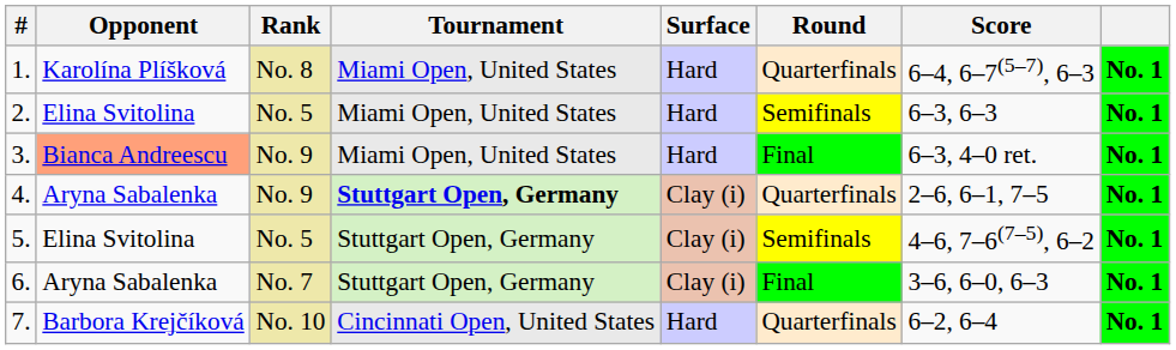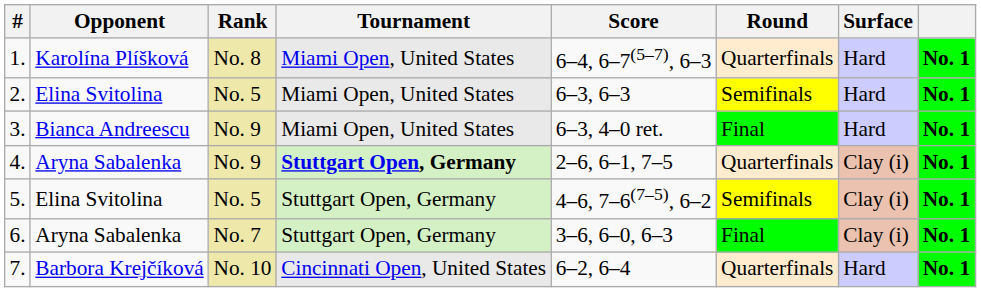 <table class="wikitable sortable">
 <tr>
 <th>#</th>
 <th>Opponent</th>
 <th>Rank</th>
 <th>Tournament</th>
+<th>Score</th>
+<th>Round</th>
 <th>Surface</th>
-<th>Round</th>
-<th>Score</th>
 <th></th>
 </tr>
 <tr>
 <td>1.</td>
 <td> <a href='#'>Karolína Plíšková</a></td>
 <td bgcolor=eee8aa>No. 8</td>
 <td bgcolor=e9e9e9><a href='#'>Miami Open</a>, United States</td>
+<td>6–4, 6–7<sup>(5–7)</sup>, 6–3</td>
+<td bgcolor=ffebcd>Quarterfinals</td>
 <td bgcolor=ccccff>Hard</td>
-<td bgcolor=ffebcd>Quarterfinals</td>
-<td>6–4, 6–7<sup>(5–7)</sup>, 6–3</td>
 <td bgcolor=lime><strong>No. 1</strong></td>
 </tr>
 <tr>
 <td>2.</td>
 <td> <a href='#'>Elina Svitolina</a></td>
 <td bgcolor=eee8aa>No. 5</td>
 <td bgcolor=e9e9e9>Miami Open, United States</td>
+<td>6–3, 6–3</td>
+<td bgcolor=yellow>Semifinals</td>
 <td bgcolor=ccccff>Hard</td>
-<td bgcolor=yellow>Semifinals</td>
-<td>6–3, 6–3</td>
 <td bgcolor=lime><strong>No. 1</strong></td>
 </tr>
 <tr>
 <td>3.</td>
-<td style="background: lightsalmon;"> <a href='#'>Bianca Andreescu</a></td>
+<td> <a href='#'>Bianca Andreescu</a></td>
 <td bgcolor=eee8aa>No. 9</td>
 <td bgcolor=e9e9e9>Miami Open, United States</td>
+<td>6–3, 4–0 ret.</td>
+<td bgcolor=lime>Final</td>
 <td bgcolor=ccccff>Hard</td>
-<td bgcolor=lime>Final</td>
-<td>6–3, 4–0 ret.</td>
 <td bgcolor=lime><strong>No. 1</strong></td>
 </tr>
 <tr>
 <td>4.</td>
 <td> <a href='#'>Aryna Sabalenka</a></td>
 <td bgcolor=eee8aa>No. 9</td>
 <td bgcolor=d4f1c5><strong><a href='#'>Stuttgart Open</a>, Germany</strong></td>
+<td>2–6, 6–1, 7–5</td>
+<td bgcolor=ffebcd>Quarterfinals</td>
 <td bgcolor=ebc2af>Clay (i)</td>
-<td bgcolor=ffebcd>Quarterfinals</td>
-<td>2–6, 6–1, 7–5</td>
 <td bgcolor=lime><strong>No. 1</strong></td>
 </tr>
 <tr>
 <td>5.</td>
 <td> Elina Svitolina</td>
 <td bgcolor=eee8aa>No. 5</td>
 <td bgcolor=d4f1c5>Stuttgart Open, Germany</td>
+<td>4–6, 7–6<sup>(7–5)</sup>, 6–2</td>
+<td bgcolor=yellow>Semifinals</td>
 <td bgcolor=ebc2af>Clay (i)</td>
-<td bgcolor=yellow>Semifinals</td>
-<td>4–6, 7–6<sup>(7–5)</sup>, 6–2</td>
 <td bgcolor=lime><strong>No. 1</strong></td>
 </tr>
 <tr>
 <td>6.</td>
 <td> Aryna Sabalenka</td>
 <td bgcolor=eee8aa>No. 7</td>
 <td bgcolor=d4f1c5>Stuttgart Open, Germany</td>
+<td>3–6, 6–0, 6–3</td>
+<td bgcolor=lime>Final</td>
 <td bgcolor=ebc2af>Clay (i)</td>
-<td bgcolor=lime>Final</td>
-<td>3–6, 6–0, 6–3</td>
 <td bgcolor=lime><strong>No. 1</strong></td>
 </tr>
 <tr>
 <td>7.</td>
 <td> <a href='#'>Barbora Krejčíková</a></td>
 <td bgcolor=eee8aa>No. 10</td>
 <td bgcolor=e9e9e9><a href='#'>Cincinnati Open</a>, United States</td>
+<td>6–2, 6–4</td>
+<td bgcolor=ffebcd>Quarterfinals</td>
 <td bgcolor=ccccff>Hard</td>
-<td bgcolor=ffebcd>Quarterfinals</td>
-<td>6–2, 6–4</td>
 <td bgcolor=lime><strong>No. 1</strong></td>
 </tr>
 </table>
